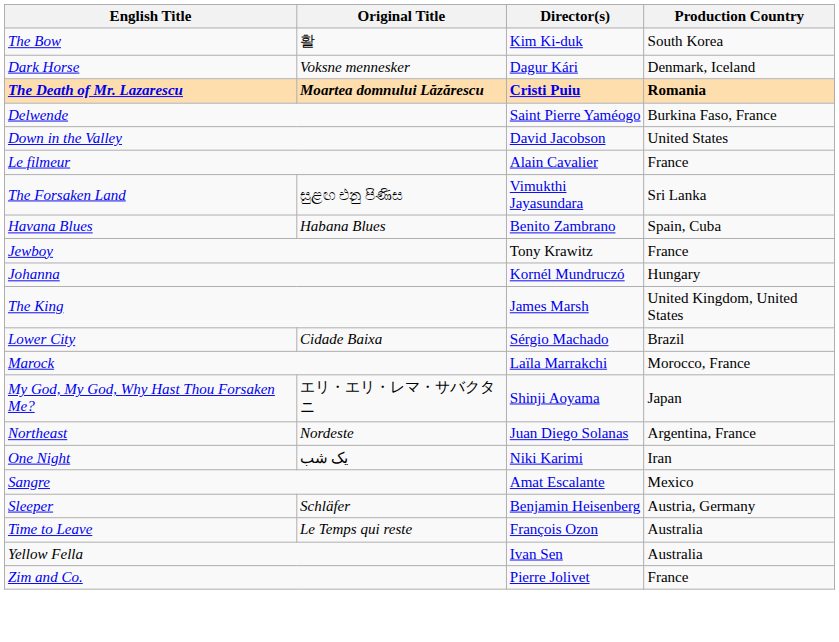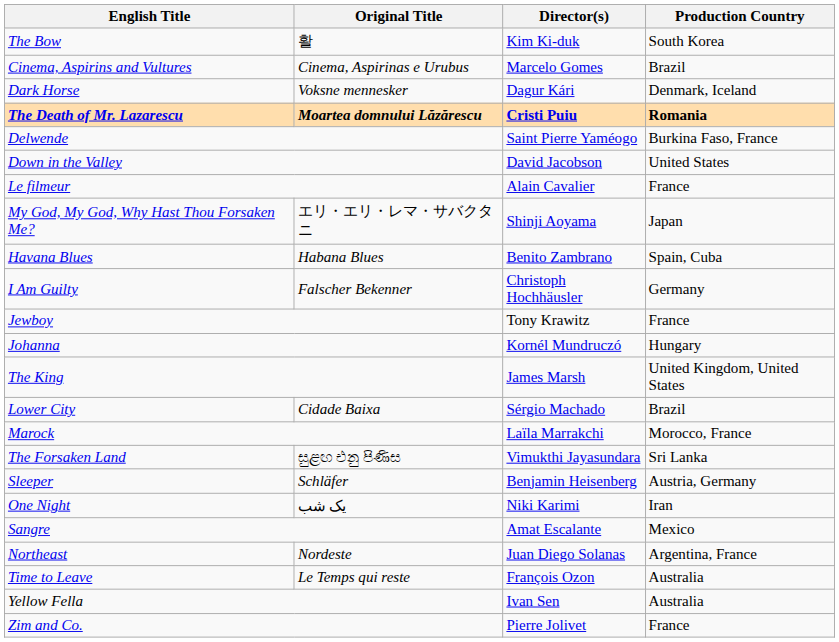 <table class="wikitable" width="100%" cellpadding="5">
 <tr>
 <th scope="col">English Title</th>
 <th scope="col">Original Title</th>
 <th scope="col">Director(s)</th>
 <th scope="col">Production Country</th>
 </tr>
 <tr>
 <td><em><a href='#'>The Bow</a></em></td>
 <td>활</td>
 <td><a href='#'>Kim Ki-duk</a></td>
 <td>South Korea</td>
+</tr>
+<tr>
+<td><em><a href='#'>Cinema, Aspirins and Vultures</a></em></td>
+<td><em>Cinema, Aspirinas e Urubus</em></td>
+<td><a href='#'>Marcelo Gomes</a></td>
+<td>Brazil</td>
 </tr>
 <tr>
 <td><em><a href='#'>Dark Horse</a></em></td>
 <td><em>Voksne mennesker</em></td>
 <td><a href='#'>Dagur Kári</a></td>
 <td>Denmark, Iceland</td>
 </tr>
 <tr style="background:#FFDEAD">
 <td><strong><em><a href='#'>The Death of Mr. Lazarescu</a></em></strong></td>
 <td><strong><em>Moartea domnului Lăzărescu</em></strong></td>
 <td><strong><a href='#'>Cristi Puiu</a></strong></td>
 <td><strong>Romania</strong></td>
 </tr>
 <tr>
 <td colspan="2"><em><a href='#'>Delwende</a></em></td>
 <td><a href='#'>Saint Pierre Yaméogo</a></td>
 <td>Burkina Faso, France</td>
 </tr>
 <tr>
 <td colspan="2"><em><a href='#'>Down in the Valley</a></em></td>
 <td><a href='#'>David Jacobson</a></td>
 <td>United States</td>
 </tr>
 <tr>
 <td colspan="2"><em><a href='#'>Le filmeur</a></em></td>
 <td><a href='#'>Alain Cavalier</a></td>
 <td>France</td>
 </tr>
 <tr>
-<td><em><a href='#'>The Forsaken Land</a></em></td>
-<td>සුළඟ එනු පිණිස</td>
-<td><a href='#'>Vimukthi Jayasundara</a></td>
-<td>Sri Lanka</td>
+<td><em><a href='#'>My God, My God, Why Hast Thou Forsaken Me?</a></em></td>
+<td>エリ・エリ・レマ・サバクタニ</td>
+<td><a href='#'>Shinji Aoyama</a></td>
+<td>Japan</td>
 </tr>
 <tr>
 <td><em><a href='#'>Havana Blues</a></em></td>
 <td><em>Habana Blues</em></td>
 <td><a href='#'>Benito Zambrano</a></td>
 <td>Spain, Cuba</td>
+</tr>
+<tr>
+<td><em><a href='#'>I Am Guilty</a></em></td>
+<td><em>Falscher Bekenner</em></td>
+<td><a href='#'>Christoph Hochhäusler</a></td>
+<td>Germany</td>
 </tr>
 <tr>
 <td colspan="2"><em><a href='#'>Jewboy</a></em></td>
 <td>Tony Krawitz</td>
 <td>France</td>
 </tr>
 <tr>
 <td colspan="2"><em><a href='#'>Johanna</a></em></td>
 <td><a href='#'>Kornél Mundruczó</a></td>
 <td>Hungary</td>
 </tr>
 <tr>
 <td colspan="2"><em><a href='#'>The King</a></em></td>
 <td><a href='#'>James Marsh</a></td>
 <td>United Kingdom, United States</td>
 </tr>
 <tr>
 <td><em><a href='#'>Lower City</a></em></td>
 <td><em>Cidade Baixa</em></td>
 <td><a href='#'>Sérgio Machado</a></td>
 <td>Brazil</td>
 </tr>
 <tr>
 <td colspan="2"><em><a href='#'>Marock</a></em></td>
 <td><a href='#'>Laïla Marrakchi</a></td>
 <td>Morocco, France</td>
 </tr>
 <tr>
-<td><em><a href='#'>My God, My God, Why Hast Thou Forsaken Me?</a></em></td>
-<td>エリ・エリ・レマ・サバクタニ</td>
-<td><a href='#'>Shinji Aoyama</a></td>
-<td>Japan</td>
+<td><em><a href='#'>The Forsaken Land</a></em></td>
+<td>සුළඟ එනු පිණිස</td>
+<td><a href='#'>Vimukthi Jayasundara</a></td>
+<td>Sri Lanka</td>
 </tr>
 <tr>
-<td><em><a href='#'>Northeast</a></em></td>
-<td><em>Nordeste</em></td>
-<td><a href='#'>Juan Diego Solanas</a></td>
-<td>Argentina, France</td>
+<td><em><a href='#'>Sleeper</a></em></td>
+<td><em>Schläfer</em></td>
+<td><a href='#'>Benjamin Heisenberg</a></td>
+<td>Austria, Germany</td>
 </tr>
 <tr>
 <td><em><a href='#'>One Night</a></em></td>
 <td>یک شب</td>
 <td><a href='#'>Niki Karimi</a></td>
 <td>Iran</td>
 </tr>
 <tr>
 <td colspan="2"><a href='#'><em>Sangre</em></a></td>
 <td data-sort-value="“Kobayashi”"><a href='#'>Amat Escalante</a></td>
 <td>Mexico</td>
 </tr>
 <tr>
-<td><em><a href='#'>Sleeper</a></em></td>
-<td><em>Schläfer</em></td>
-<td><a href='#'>Benjamin Heisenberg</a></td>
-<td>Austria, Germany</td>
+<td><em><a href='#'>Northeast</a></em></td>
+<td><em>Nordeste</em></td>
+<td><a href='#'>Juan Diego Solanas</a></td>
+<td>Argentina, France</td>
 </tr>
 <tr>
 <td><em><a href='#'>Time to Leave</a></em></td>
 <td><em>Le Temps qui reste</em></td>
 <td><a href='#'>François Ozon</a></td>
 <td>Australia</td>
 </tr>
 <tr>
 <td colspan="2"><em>Yellow Fella</em></td>
 <td><a href='#'>Ivan Sen</a></td>
 <td>Australia</td>
 </tr>
 <tr>
 <td colspan="2"><em><a href='#'>Zim and Co.</a></em></td>
 <td><a href='#'>Pierre Jolivet</a></td>
 <td>France</td>
 </tr>
 </table>
